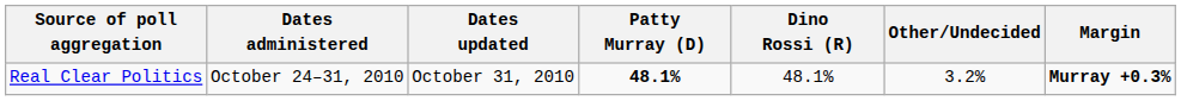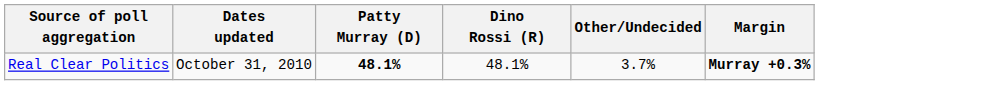 <table class="wikitable sortable" style="text-align:center;font-size:90%;line-height:17px">
 <tr>
 <th>Source of poll<br>aggregation</th>
-<th>Dates<br>administered</th>
 <th>Dates<br>updated</th>
 <th style="width:100px;">Patty<br>Murray (D)</th>
 <th style="width:100px;">Dino<br>Rossi (R)</th>
 <th style="width:100px;">Other/Undecided<br></th>
 <th>Margin</th>
 </tr>
 <tr>
 <td><a href='#'>Real Clear Politics</a></td>
-<td>October 24–31, 2010</td>
 <td>October 31, 2010</td>
 <td><strong>48.1%</strong></td>
 <td>48.1%</td>
-<td>3.2%</td>
+<td>3.7%</td>
 <td><strong>Murray +0.3%</strong></td>
 </tr>
 </table>
